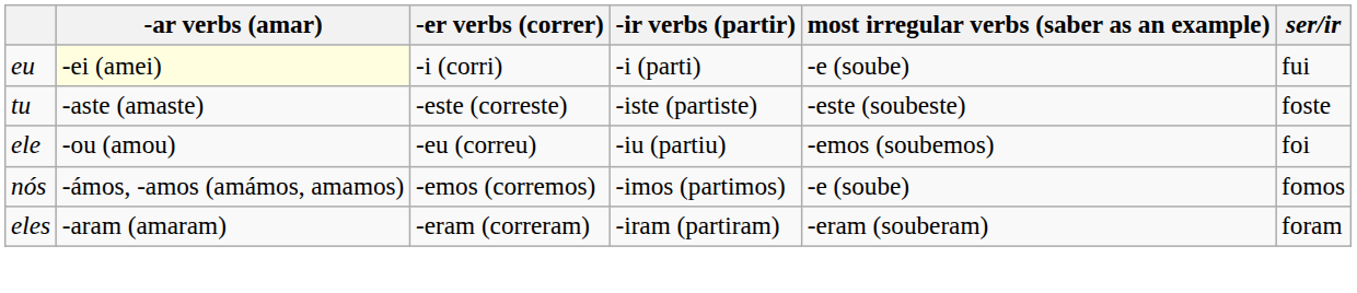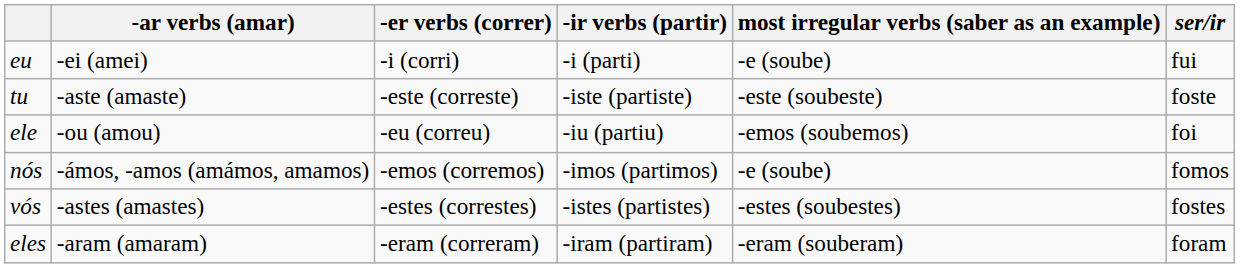 <table class="wikitable">
 <tr>
 <th> </th>
 <th>-ar verbs (amar)</th>
 <th>-er verbs (correr)</th>
 <th>-ir verbs (partir)</th>
 <th>most irregular verbs (saber as an example)</th>
 <th><em>ser/ir</em></th>
 </tr>
 <tr ->
 <td><em>eu</em></td>
-<td style="background: lightyellow;">-ei (amei)</td>
+<td>-ei (amei)</td>
 <td>-i (corri)</td>
 <td>-i (parti)</td>
 <td>-e (soube)</td>
 <td>fui</td>
 </tr>
 <tr ->
 <td><em>tu</em></td>
 <td>-aste (amaste)</td>
 <td>-este (correste)</td>
 <td>-iste (partiste)</td>
 <td>-este (soubeste)</td>
 <td>foste</td>
 </tr>
 <tr ->
 <td><em>ele</em></td>
 <td>-ou (amou)</td>
 <td>-eu (correu)</td>
 <td>-iu (partiu)</td>
 <td>-emos (soubemos)</td>
 <td>foi</td>
 </tr>
 <tr ->
 <td><em>nós</em></td>
 <td>-ámos, -amos (amámos, amamos)</td>
 <td>-emos (corremos)</td>
 <td>-imos (partimos)</td>
 <td>-e (soube)</td>
 <td>fomos</td>
 </tr>
 <tr ->
+<td><em>vós</em></td>
+<td>-astes (amastes)</td>
+<td>-estes (correstes)</td>
+<td>-istes (partistes)</td>
+<td>-estes (soubestes)</td>
+<td>fostes</td>
+</tr>
+<tr ->
 <td><em>eles</em></td>
 <td>-aram (amaram)</td>
 <td>-eram (correram)</td>
 <td>-iram (partiram)</td>
 <td>-eram (souberam)</td>
 <td>foram</td>
 </tr>
 </table>
